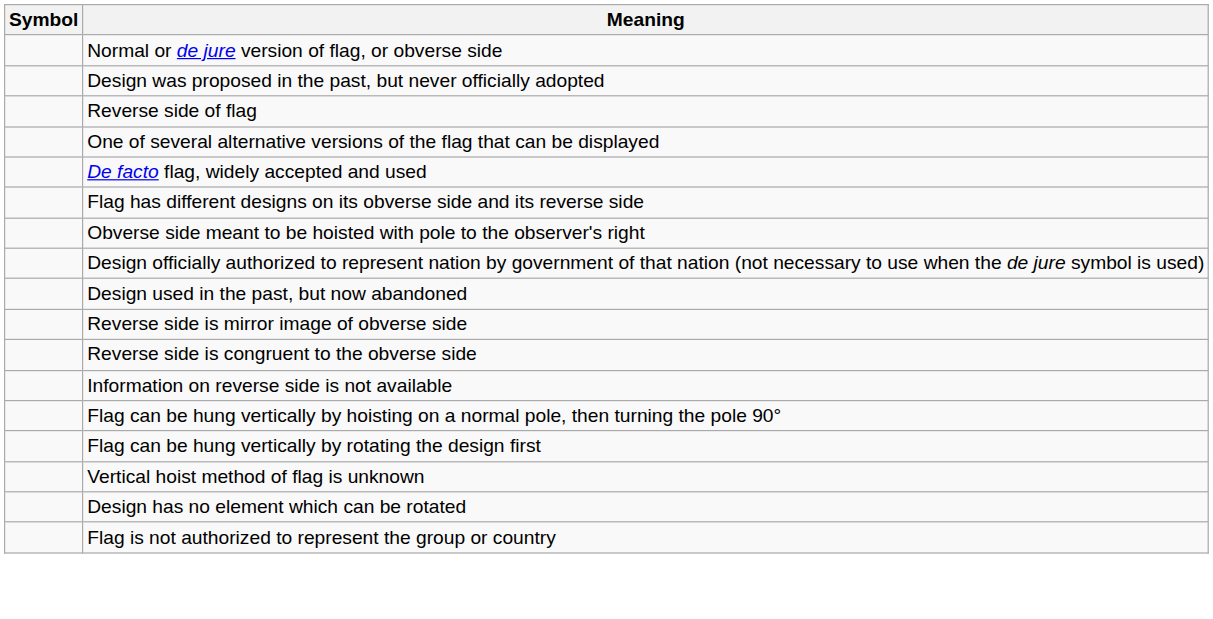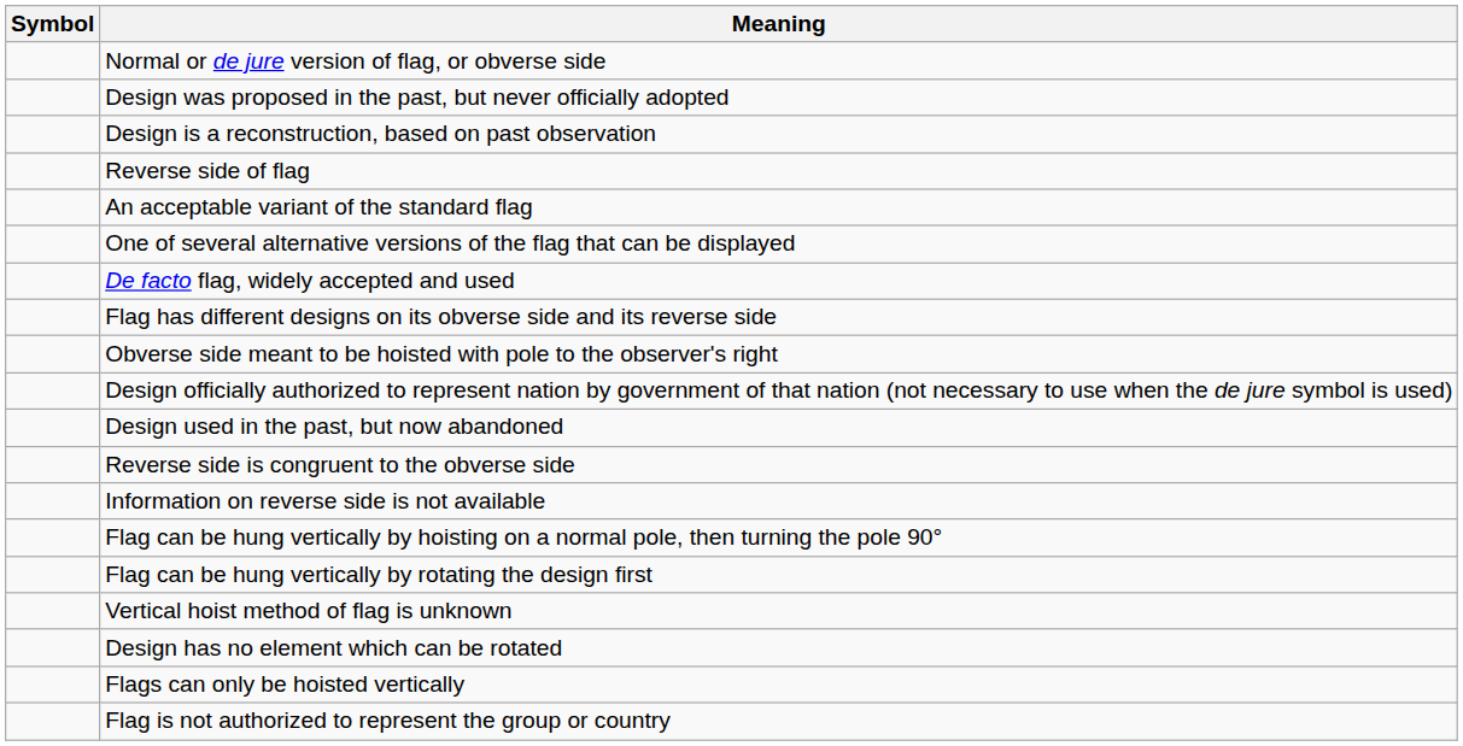 <table class="wikitable">
 <tr>
 <th>Symbol</th>
 <th>Meaning</th>
 </tr>
 <tr>
 <td></td>
 <td>Normal or <em><a href='#'>de jure</a></em> version of flag, or obverse side</td>
 </tr>
 <tr>
 <td></td>
 <td>Design was proposed in the past, but never officially adopted</td>
 </tr>
 <tr>
 <td></td>
+<td>Design is a reconstruction, based on past observation</td>
+</tr>
+<tr>
+<td></td>
 <td>Reverse side of flag</td>
+</tr>
+<tr>
+<td></td>
+<td>An acceptable variant of the standard flag</td>
 </tr>
 <tr>
 <td></td>
 <td>One of several alternative versions of the flag that can be displayed</td>
 </tr>
 <tr>
 <td></td>
 <td><em><a href='#'>De facto</a></em> flag, widely accepted and used</td>
 </tr>
 <tr>
 <td></td>
 <td>Flag has different designs on its obverse side and its reverse side</td>
 </tr>
 <tr>
 <td></td>
 <td>Obverse side meant to be hoisted with pole to the observer's right</td>
 </tr>
 <tr>
 <td></td>
 <td>Design officially authorized to represent nation by government of that nation (not necessary to use when the <em>de jure</em> symbol is used)</td>
 </tr>
 <tr>
 <td></td>
 <td>Design used in the past, but now abandoned</td>
 </tr>
 <tr>
 <td></td>
-<td>Reverse side is mirror image of obverse side</td>
-</tr>
-<tr>
-<td></td>
 <td>Reverse side is congruent to the obverse side</td>
 </tr>
 <tr>
 <td></td>
 <td>Information on reverse side is not available</td>
 </tr>
 <tr>
 <td></td>
 <td>Flag can be hung vertically by hoisting on a normal pole, then turning the pole 90°</td>
 </tr>
 <tr>
 <td></td>
 <td>Flag can be hung vertically by rotating the design first</td>
 </tr>
 <tr>
 <td></td>
 <td>Vertical hoist method of flag is unknown</td>
 </tr>
 <tr>
 <td></td>
 <td>Design has no element which can be rotated</td>
 </tr>
 <tr>
 <td></td>
+<td>Flags can only be hoisted vertically</td>
+</tr>
+<tr>
+<td></td>
 <td>Flag is not authorized to represent the group or country</td>
 </tr>
 </table>
